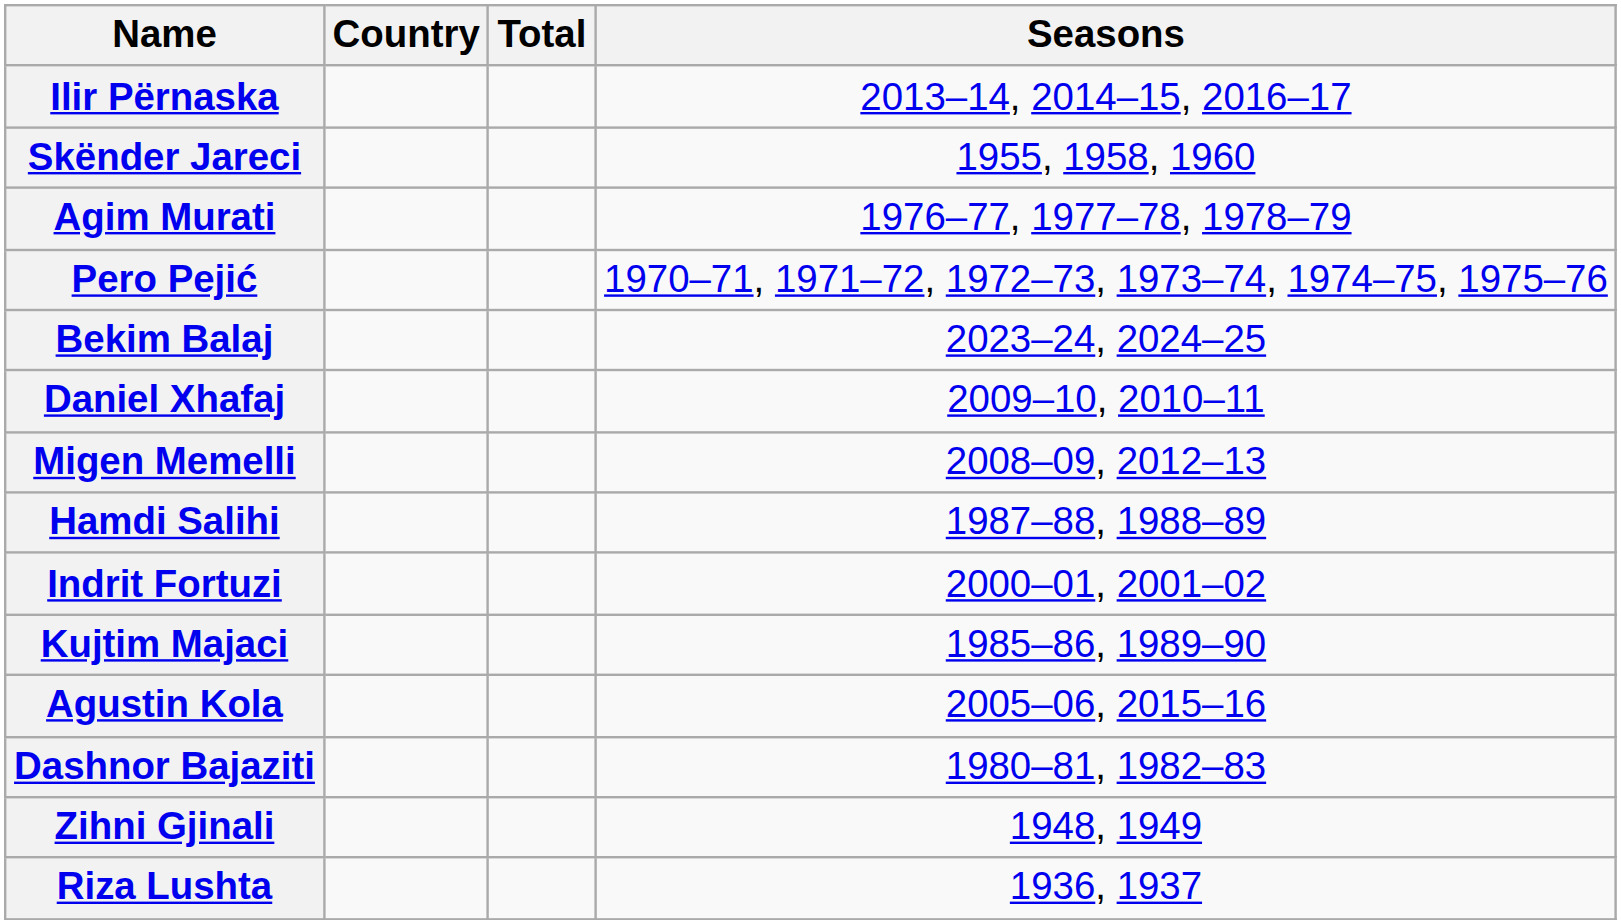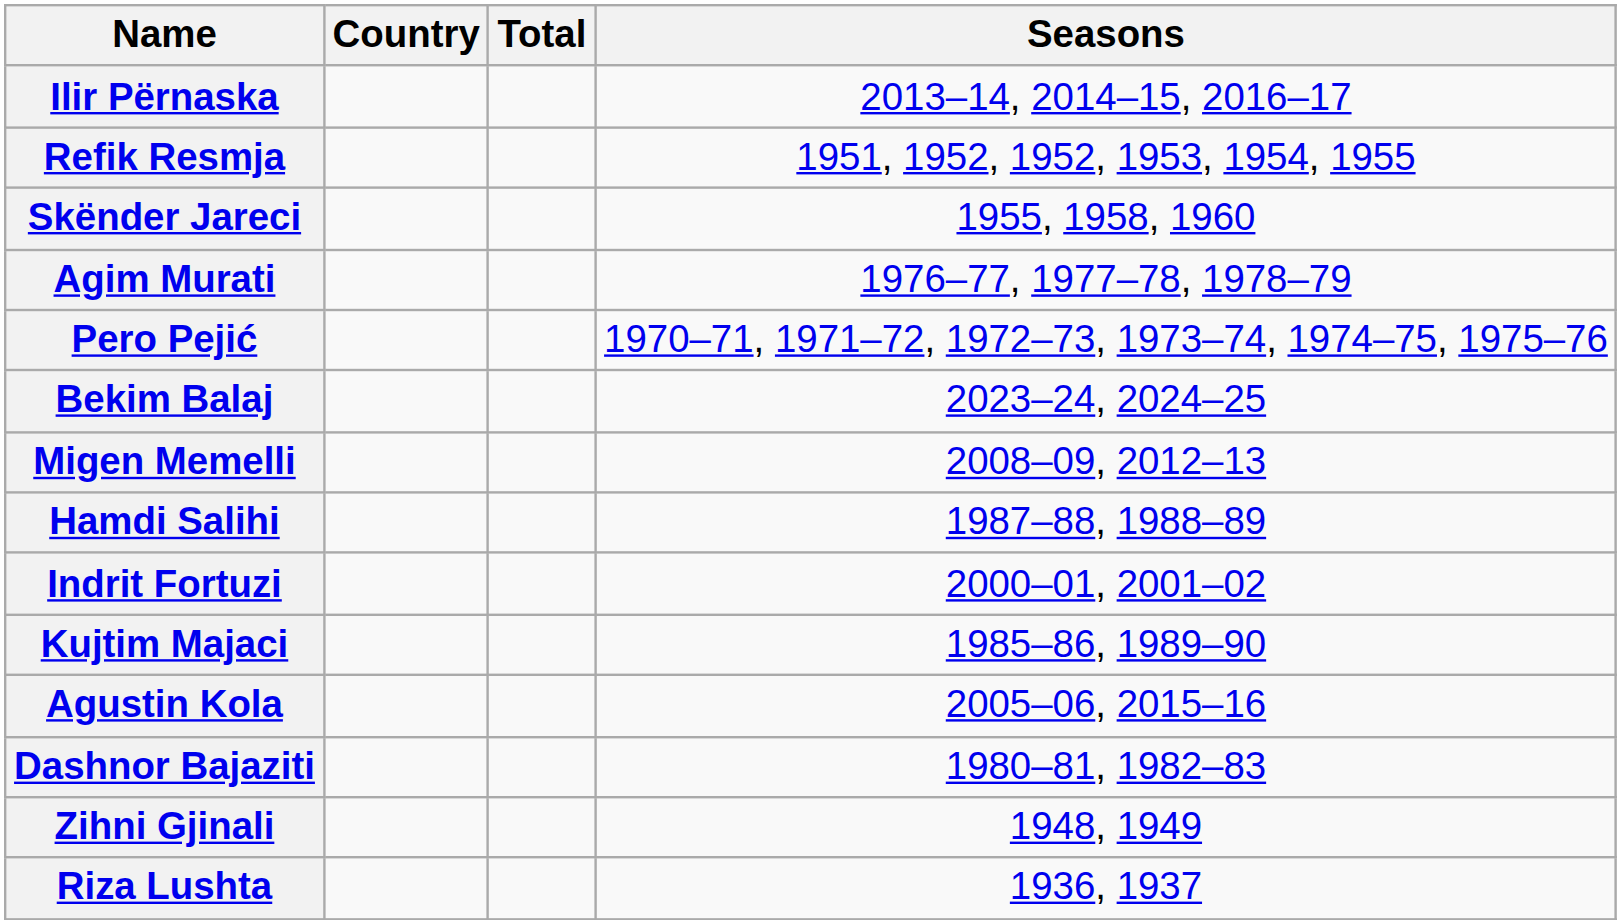 <table class="sortable wikitable plainrowheaders">
 <tr>
 <th scope="col">Name</th>
 <th scope="col">Country</th>
 <th scope="col">Total</th>
 <th scope="col">Seasons</th>
 </tr>
 <tr>
 <th scope="row"><a href='#'>Ilir Përnaska</a></th>
 <td align="center"></td>
 <td align="center"></td>
 <td align="center"><a href='#'>2013–14</a>, <a href='#'>2014–15</a>, <a href='#'>2016–17</a></td>
+</tr>
+<tr>
+<th scope="row"><a href='#'>Refik Resmja</a></th>
+<td align="center"></td>
+<td align="center"></td>
+<td align="center"><a href='#'>1951</a>, <a href='#'>1952</a>, <a href='#'>1952</a>, <a href='#'>1953</a>, <a href='#'>1954</a>, <a href='#'>1955</a></td>
 </tr>
 <tr>
 <th scope="row"><a href='#'>Skënder Jareci</a></th>
 <td align="center"></td>
 <td align="center"></td>
 <td align="center"><a href='#'>1955</a>, <a href='#'>1958</a>, <a href='#'>1960</a></td>
 </tr>
 <tr>
 <th scope="row"><a href='#'>Agim Murati</a></th>
 <td align="center"></td>
 <td align="center"></td>
 <td align="center"><a href='#'>1976–77</a>, <a href='#'>1977–78</a>, <a href='#'>1978–79</a></td>
 </tr>
 <tr>
 <th scope="row"><a href='#'>Pero Pejić</a></th>
 <td align="center"></td>
 <td align="center"></td>
 <td align="center"><a href='#'>1970–71</a>, <a href='#'>1971–72</a>, <a href='#'>1972–73</a>, <a href='#'>1973–74</a>, <a href='#'>1974–75</a>, <a href='#'>1975–76</a></td>
 </tr>
 <tr>
 <th scope="row"><a href='#'>Bekim Balaj</a></th>
 <td align="center"></td>
 <td align="center"></td>
 <td align="center"><a href='#'>2023–24</a>, <a href='#'>2024–25</a></td>
-</tr>
-<tr>
-<th scope="row"><a href='#'>Daniel Xhafaj</a></th>
-<td align="center"></td>
-<td align="center"></td>
-<td align="center"><a href='#'>2009–10</a>, <a href='#'>2010–11</a></td>
 </tr>
 <tr>
 <th scope="row"><a href='#'>Migen Memelli</a></th>
 <td align="center"></td>
 <td align="center"></td>
 <td align="center"><a href='#'>2008–09</a>, <a href='#'>2012–13</a></td>
 </tr>
 <tr>
 <th scope="row"><a href='#'>Hamdi Salihi</a></th>
 <td align="center"></td>
 <td align="center"></td>
 <td align="center"><a href='#'>1987–88</a>, <a href='#'>1988–89</a></td>
 </tr>
 <tr>
 <th scope="row"><a href='#'>Indrit Fortuzi</a></th>
 <td align="center"></td>
 <td align="center"></td>
 <td align="center"><a href='#'>2000–01</a>, <a href='#'>2001–02</a></td>
 </tr>
 <tr>
 <th scope="row"><a href='#'>Kujtim Majaci</a></th>
 <td align="center"></td>
 <td align="center"></td>
 <td align="center"><a href='#'>1985–86</a>, <a href='#'>1989–90</a></td>
 </tr>
 <tr>
 <th scope="row"><a href='#'>Agustin Kola</a></th>
 <td align="center"></td>
 <td align="center"></td>
 <td align="center"><a href='#'>2005–06</a>, <a href='#'>2015–16</a></td>
 </tr>
 <tr>
 <th scope="row"><a href='#'>Dashnor Bajaziti</a></th>
 <td align="center"></td>
 <td align="center"></td>
 <td align="center"><a href='#'>1980–81</a>, <a href='#'>1982–83</a></td>
 </tr>
 <tr>
 <th scope="row"><a href='#'>Zihni Gjinali</a></th>
 <td align="center"></td>
 <td align="center"></td>
 <td align="center"><a href='#'>1948</a>, <a href='#'>1949</a></td>
 </tr>
 <tr>
 <th scope="row"><a href='#'>Riza Lushta</a></th>
 <td align="center"></td>
 <td align="center"></td>
 <td align="center"><a href='#'>1936</a>, <a href='#'>1937</a></td>
 </tr>
 <tr>
 </tr>
 </table>
